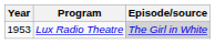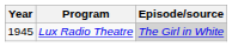 <table class="wikitable">
 <tr>
 <th>Year</th>
 <th>Program</th>
 <th>Episode/source</th>
 </tr>
 <tr>
-<td>1953</td>
+<td>1945</td>
 <td><em><a href='#'>Lux Radio Theatre</a></em></td>
 <td style="background: lightgrey;"><em><a href='#'>The Girl in White</a></em></td>
 </tr>
 </table>
